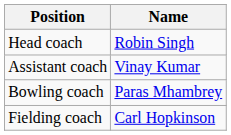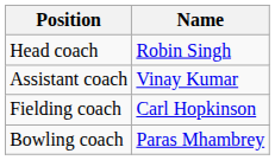 <table class="wikitable" style="text-align:left;">
 <tr>
 <th>Position</th>
 <th>Name</th>
 </tr>
 <tr>
 <td>Head coach</td>
 <td><a href='#'>Robin Singh</a></td>
 </tr>
 <tr>
 <td>Assistant coach</td>
 <td><a href='#'>Vinay Kumar</a></td>
 </tr>
 <tr>
+<td>Fielding coach</td>
+<td><a href='#'>Carl Hopkinson</a></td>
+</tr>
+<tr>
 <td>Bowling coach</td>
 <td><a href='#'>Paras Mhambrey</a></td>
 </tr>
-<tr>
-<td>Fielding coach</td>
-<td><a href='#'>Carl Hopkinson</a></td>
-</tr>
 </table>
